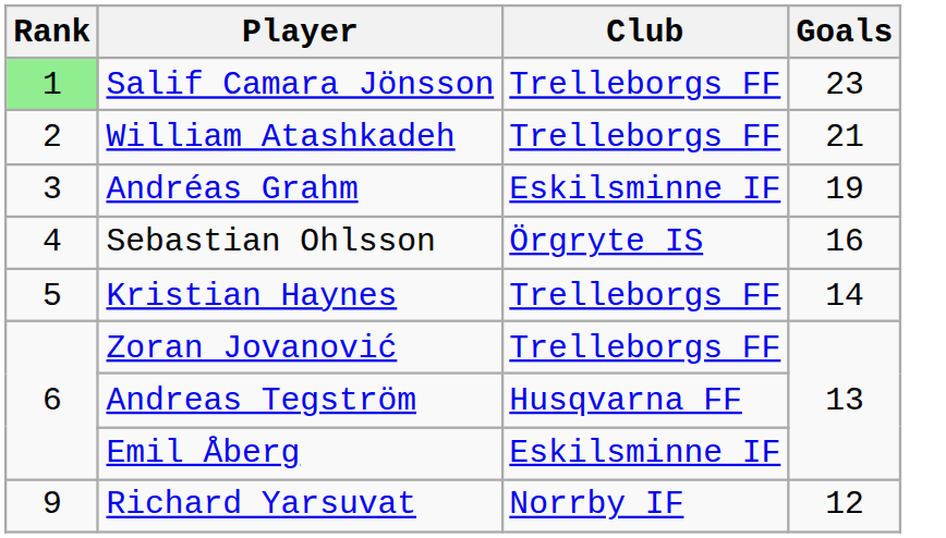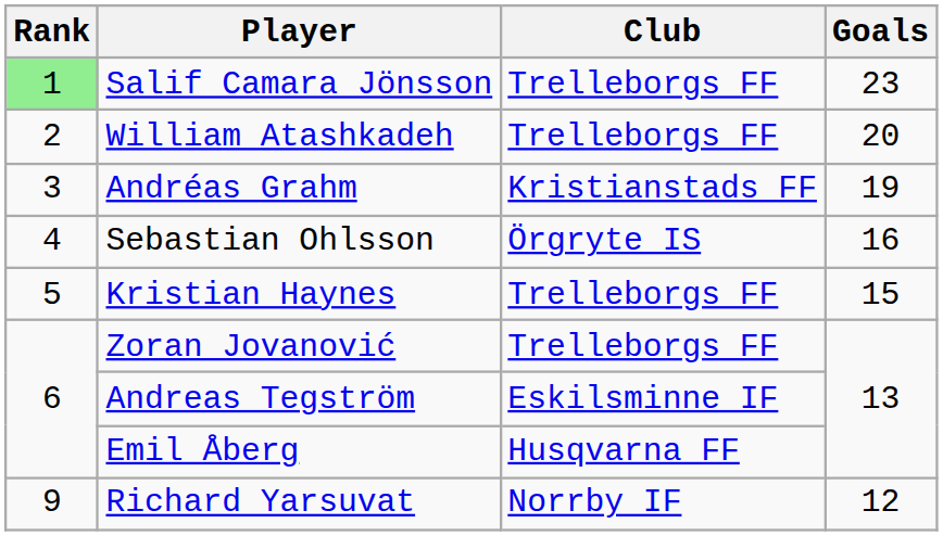 <table class="wikitable" style="text-align:center">
 <tr>
 <th>Rank</th>
 <th>Player</th>
 <th>Club</th>
 <th>Goals</th>
 </tr>
 <tr>
 <td style="background: lightgreen;">1</td>
 <td align="left"> <a href='#'>Salif Camara Jönsson</a></td>
 <td align="left"><a href='#'>Trelleborgs FF</a></td>
 <td>23</td>
 </tr>
 <tr>
 <td>2</td>
 <td align="left"> <a href='#'>William Atashkadeh</a></td>
 <td align="left"><a href='#'>Trelleborgs FF</a></td>
-<td>21</td>
+<td>20</td>
 </tr>
 <tr>
 <td>3</td>
 <td align="left"> <a href='#'>Andréas Grahm</a></td>
-<td align="left"><a href='#'>Eskilsminne IF</a></td>
+<td align="left"><a href='#'>Kristianstads FF</a></td>
 <td>19</td>
 </tr>
 <tr>
 <td>4</td>
 <td align="left"> Sebastian Ohlsson</td>
 <td align="left"><a href='#'>Örgryte IS</a></td>
 <td>16</td>
 </tr>
 <tr>
 <td>5</td>
 <td align="left"> <a href='#'>Kristian Haynes</a></td>
 <td align="left"><a href='#'>Trelleborgs FF</a></td>
-<td>14</td>
+<td>15</td>
 </tr>
 <tr>
 <td rowspan="3">6</td>
 <td align="left"> <a href='#'>Zoran Jovanović</a></td>
 <td align="left"><a href='#'>Trelleborgs FF</a></td>
 <td rowspan="3">13</td>
 </tr>
 <tr>
 <td align="left"> <a href='#'>Andreas Tegström</a></td>
-<td align="left"><a href='#'>Husqvarna FF</a></td>
+<td align="left"><a href='#'>Eskilsminne IF</a></td>
 </tr>
 <tr>
 <td align="left"> <a href='#'>Emil Åberg</a></td>
-<td align="left"><a href='#'>Eskilsminne IF</a></td>
+<td align="left"><a href='#'>Husqvarna FF</a></td>
 </tr>
 <tr>
 <td>9</td>
 <td align="left"> <a href='#'>Richard Yarsuvat</a></td>
 <td align="left"><a href='#'>Norrby IF</a></td>
 <td>12</td>
 </tr>
 </table>
